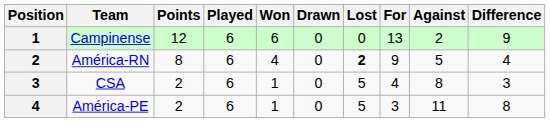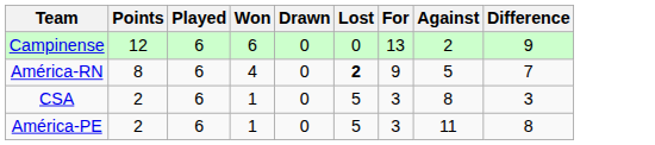 <table class="wikitable" style="text-align:center">
 <tr>
-<th>Position</th>
 <th>Team</th>
 <th>Points</th>
 <th>Played</th>
 <th>Won</th>
 <th>Drawn</th>
 <th>Lost</th>
 <th>For</th>
 <th>Against</th>
 <th>Difference</th>
 </tr>
 <tr style="background: #ccffcc;">
-<th>1</th>
 <td><a href='#'>Campinense</a></td>
 <td>12</td>
 <td>6</td>
 <td>6</td>
 <td>0</td>
 <td>0</td>
 <td>13</td>
 <td>2</td>
 <td>9</td>
 </tr>
 <tr>
-<th>2</th>
 <td><a href='#'>América-RN</a></td>
 <td>8</td>
 <td>6</td>
 <td>4</td>
 <td>0</td>
 <td><strong>2</strong></td>
 <td>9</td>
 <td>5</td>
-<td>4</td>
+<td>7</td>
 </tr>
 <tr>
-<th>3</th>
 <td><a href='#'>CSA</a></td>
 <td>2</td>
 <td>6</td>
 <td>1</td>
 <td>0</td>
 <td>5</td>
-<td>4</td>
+<td>3</td>
 <td>8</td>
 <td>3</td>
 </tr>
 <tr>
-<th>4</th>
 <td><a href='#'>América-PE</a></td>
 <td>2</td>
 <td>6</td>
 <td>1</td>
 <td>0</td>
 <td>5</td>
 <td>3</td>
 <td>11</td>
 <td>8</td>
 </tr>
 </table>
